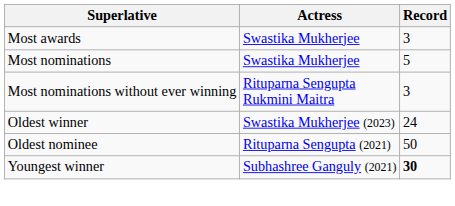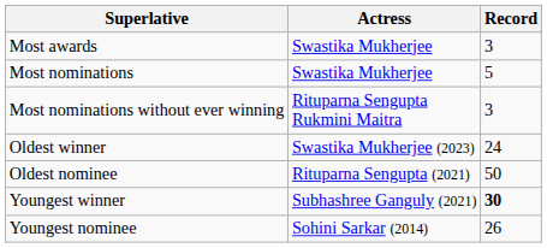 <table class="wikitable sortable ">
 <tr>
 <th>Superlative</th>
 <th>Actress</th>
 <th>Record</th>
 </tr>
 <tr>
 <td>Most awards</td>
 <td><a href='#'>Swastika Mukherjee</a></td>
 <td>3</td>
 </tr>
 <tr>
 <td>Most nominations</td>
 <td><a href='#'>Swastika Mukherjee</a></td>
 <td>5</td>
 </tr>
 <tr>
 <td>Most nominations without ever winning</td>
 <td><a href='#'>Rituparna Sengupta</a> <br> <a href='#'>Rukmini Maitra</a></td>
 <td>3</td>
 </tr>
 <tr>
 <td>Oldest winner</td>
 <td><a href='#'>Swastika Mukherjee</a> <small>(2023)</small></td>
 <td>24</td>
 </tr>
 <tr>
 <td>Oldest nominee</td>
 <td><a href='#'>Rituparna Sengupta</a> <small>(2021)</small></td>
 <td>50</td>
 </tr>
 <tr>
 <td>Youngest winner</td>
 <td><a href='#'>Subhashree Ganguly</a> <small>(2021)</small></td>
 <td><strong>30</strong></td>
 </tr>
+<tr>
+<td>Youngest nominee</td>
+<td><a href='#'>Sohini Sarkar</a> <small>(2014)</small></td>
+<td>26</td>
+</tr>
 </table>
